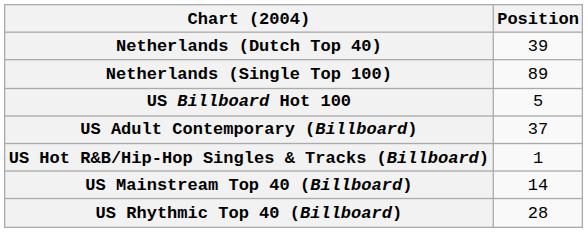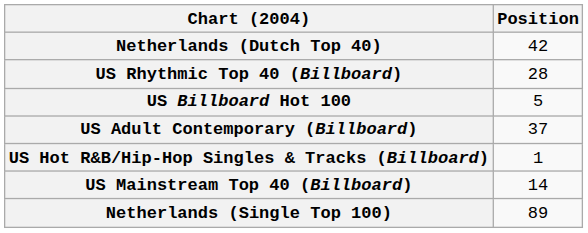 <table class="wikitable sortable plainrowheaders" style="text-align:center">
 <tr>
 <th scope="col">Chart (2004)</th>
 <th scope="col">Position</th>
 </tr>
 <tr>
 <th scope="row">Netherlands (Dutch Top 40)</th>
-<td>39</td>
+<td>42</td>
 </tr>
 <tr>
-<th scope="row">Netherlands (Single Top 100)</th>
-<td>89</td>
+<th scope="row">US Rhythmic Top 40 (<em>Billboard</em>)</th>
+<td>28</td>
 </tr>
 <tr>
 <th scope="row">US <em>Billboard</em> Hot 100</th>
 <td>5</td>
 </tr>
 <tr>
 <th scope="row">US Adult Contemporary (<em>Billboard</em>)</th>
 <td>37</td>
 </tr>
 <tr>
 <th scope="row">US Hot R&B/Hip-Hop Singles & Tracks (<em>Billboard</em>)</th>
 <td>1</td>
 </tr>
 <tr>
 <th scope="row">US Mainstream Top 40 (<em>Billboard</em>)</th>
 <td>14</td>
 </tr>
 <tr>
-<th scope="row">US Rhythmic Top 40 (<em>Billboard</em>)</th>
-<td>28</td>
+<th scope="row">Netherlands (Single Top 100)</th>
+<td>89</td>
 </tr>
 </table>
